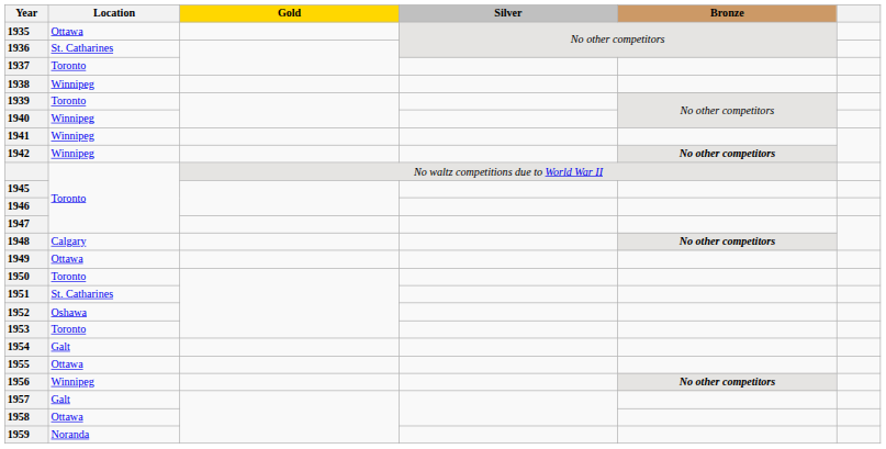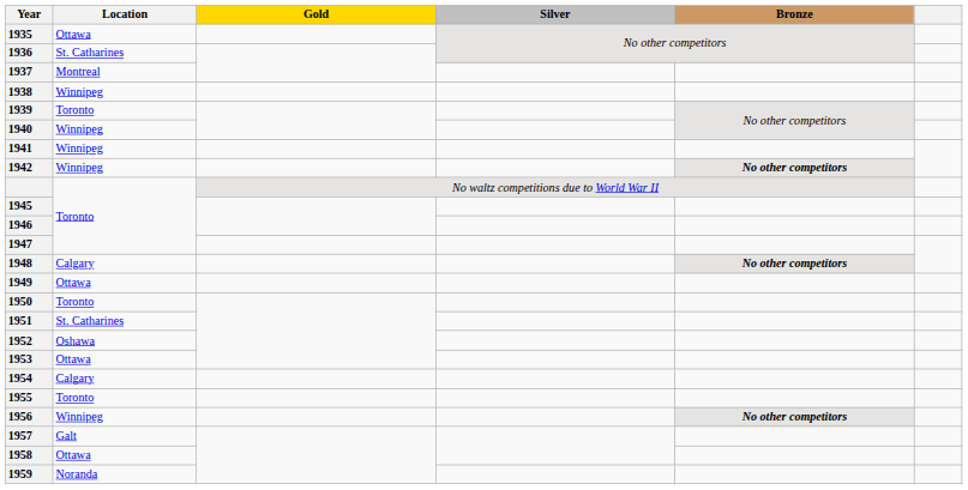 <table class="wikitable unsortable" style="text-align:left; width:80%">
 <tr>
 <th scope="col" style="text-align:center; width:5%">Year</th>
 <th scope="col" style="text-align:center; width:15%">Location</th>
 <th scope="col" style="text-align:center; width:25%; background:gold">Gold</th>
 <th scope="col" style="text-align:center; width:25%; background:silver">Silver</th>
 <th scope="col" style="text-align:center; width:25%; background:#c96">Bronze</th>
 <th scope="col" style="text-align:center; width:5%"></th>
 </tr>
 <tr>
 <th scope="row" style="text-align:left">1935</th>
 <td><a href='#'>Ottawa</a></td>
 <td></td>
 <td colspan="2" rowspan="2" bgcolor="e5e4e2" align="center"><em>No other competitors</em></td>
 <td></td>
 </tr>
 <tr>
 <th scope="row" style="text-align:left">1936</th>
 <td><a href='#'>St. Catharines</a></td>
 <td rowspan="2"></td>
 <td></td>
 </tr>
 <tr>
 <th scope="row" style="text-align:left">1937</th>
-<td><a href='#'>Toronto</a></td>
+<td><a href='#'>Montreal</a></td>
 <td></td>
 <td></td>
 <td></td>
 </tr>
 <tr>
 <th scope="row" style="text-align:left">1938</th>
 <td><a href='#'>Winnipeg</a></td>
 <td></td>
 <td></td>
 <td></td>
 <td></td>
 </tr>
 <tr>
 <th scope="row" style="text-align:left">1939</th>
 <td><a href='#'>Toronto</a></td>
 <td rowspan="2"></td>
 <td></td>
 <td rowspan="2" bgcolor="e5e4e2" align="center"><em>No other competitors</em></td>
 <td></td>
 </tr>
 <tr>
 <th scope="row" style="text-align:left">1940</th>
 <td><a href='#'>Winnipeg</a></td>
 <td></td>
 <td></td>
 </tr>
 <tr>
 <th scope="row" style="text-align:left">1941</th>
 <td><a href='#'>Winnipeg</a></td>
 <td></td>
 <td></td>
 <td></td>
 <td rowspan="2"></td>
 </tr>
 <tr>
 <th scope="row" style="text-align:left">1942</th>
 <td><a href='#'>Winnipeg</a></td>
 <td></td>
 <td></td>
 <td bgcolor="e5e4e2" align="center"><strong><em>No other competitors</em></strong></td>
 </tr>
 <tr>
 <th scope="row" style="text-align:left"></th>
 <td rowspan="4"><a href='#'>Toronto</a></td>
 <td colspan="3" align="center" bgcolor="e5e4e2"><em>No waltz competitions due to <a href='#'>World War II</a></em></td>
 <td></td>
 </tr>
 <tr>
 <th scope="row" style="text-align:left">1945</th>
 <td rowspan="2"></td>
 <td></td>
 <td></td>
 <td></td>
 </tr>
 <tr>
 <th scope="row" style="text-align:left">1946</th>
 <td></td>
 <td></td>
 <td></td>
 </tr>
 <tr>
 <th scope="row" style="text-align:left">1947</th>
 <td></td>
 <td></td>
 <td></td>
 <td rowspan="2"></td>
 </tr>
 <tr>
 <th scope="row" style="text-align:left">1948</th>
 <td><a href='#'>Calgary</a></td>
 <td></td>
 <td></td>
 <td bgcolor="e5e4e2" align="center"><strong><em>No other competitors</em></strong></td>
 </tr>
 <tr>
 <th scope="row" style="text-align:left">1949</th>
 <td><a href='#'>Ottawa</a></td>
 <td></td>
 <td></td>
 <td></td>
 <td></td>
 </tr>
 <tr>
 <th scope="row" style="text-align:left">1950</th>
 <td><a href='#'>Toronto</a></td>
 <td rowspan="4"></td>
 <td></td>
 <td></td>
 <td></td>
 </tr>
 <tr>
 <th scope="row" style="text-align:left">1951</th>
 <td><a href='#'>St. Catharines</a></td>
 <td></td>
 <td></td>
 <td></td>
 </tr>
 <tr>
 <th scope="row" style="text-align:left">1952</th>
 <td><a href='#'>Oshawa</a></td>
 <td></td>
 <td></td>
 <td></td>
 </tr>
 <tr>
 <th scope="row" style="text-align:left">1953</th>
-<td><a href='#'>Toronto</a></td>
+<td><a href='#'>Ottawa</a></td>
 <td></td>
 <td></td>
 <td></td>
 </tr>
 <tr>
 <th scope="row" style="text-align:left">1954</th>
-<td><a href='#'>Galt</a></td>
+<td><a href='#'>Calgary</a></td>
 <td></td>
 <td></td>
 <td></td>
 <td></td>
 </tr>
 <tr>
 <th scope="row" style="text-align:left">1955</th>
-<td><a href='#'>Ottawa</a></td>
+<td><a href='#'>Toronto</a></td>
 <td></td>
 <td></td>
 <td></td>
 <td></td>
 </tr>
 <tr>
 <th scope="row" style="text-align:left">1956</th>
 <td><a href='#'>Winnipeg</a></td>
 <td></td>
 <td></td>
 <td bgcolor="e5e4e2" align="center"><strong><em>No other competitors</em></strong></td>
 <td></td>
 </tr>
 <tr>
 <th scope="row" style="text-align:left">1957</th>
 <td><a href='#'>Galt</a></td>
 <td rowspan="3"></td>
 <td rowspan="2"></td>
 <td></td>
 <td></td>
 </tr>
 <tr>
 <th scope="row" style="text-align:left">1958</th>
 <td><a href='#'>Ottawa</a></td>
 <td></td>
 <td></td>
 </tr>
 <tr>
 <th scope="row" style="text-align:left">1959</th>
 <td><a href='#'>Noranda</a></td>
 <td></td>
 <td></td>
 <td></td>
 </tr>
 </table>
